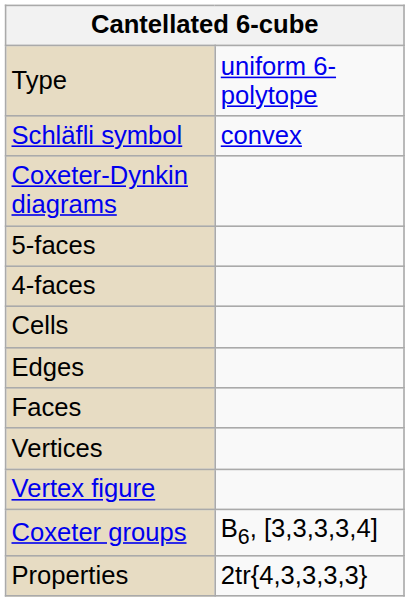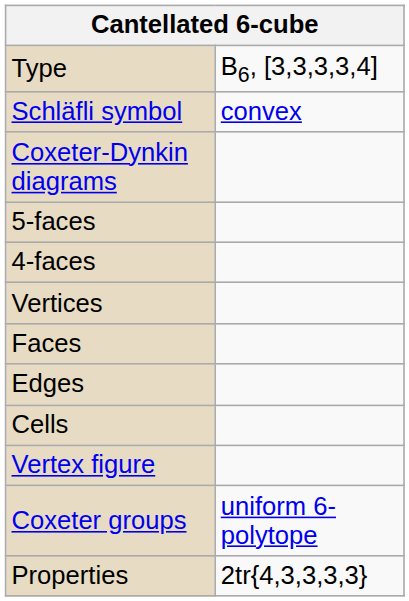 <table class="wikitable" align="right" style="margin-left:10px" width="250">
 <tr>
 <th bgcolor=#e7dcc3 colspan=2>Cantellated 6-cube</th>
 </tr>
 <tr>
 <td bgcolor=#e7dcc3>Type</td>
-<td><a href='#'>uniform 6-polytope</a></td>
+<td>B<sub>6</sub>, [3,3,3,3,4]</td>
 </tr>
 <tr>
 <td bgcolor=#e7dcc3><a href='#'>Schläfli symbol</a></td>
 <td><a href='#'>convex</a></td>
 </tr>
 <tr>
 <td bgcolor=#e7dcc3><a href='#'>Coxeter-Dynkin diagrams</a></td>
 <td><br></td>
 </tr>
 <tr>
 <td bgcolor=#e7dcc3>5-faces</td>
 <td></td>
 </tr>
 <tr>
 <td bgcolor=#e7dcc3>4-faces</td>
 <td></td>
 </tr>
 <tr>
-<td bgcolor=#e7dcc3>Cells</td>
+<td bgcolor=#e7dcc3>Vertices</td>
+<td></td>
+</tr>
+<tr>
+<td bgcolor=#e7dcc3>Faces</td>
 <td></td>
 </tr>
 <tr>
 <td bgcolor=#e7dcc3>Edges</td>
 <td></td>
 </tr>
 <tr>
-<td bgcolor=#e7dcc3>Faces</td>
-<td></td>
-</tr>
-<tr>
-<td bgcolor=#e7dcc3>Vertices</td>
+<td bgcolor=#e7dcc3>Cells</td>
 <td></td>
 </tr>
 <tr>
 <td bgcolor=#e7dcc3><a href='#'>Vertex figure</a></td>
 <td></td>
 </tr>
 <tr>
 <td bgcolor=#e7dcc3><a href='#'>Coxeter groups</a></td>
-<td>B<sub>6</sub>, [3,3,3,3,4]</td>
+<td><a href='#'>uniform 6-polytope</a></td>
 </tr>
 <tr>
 <td bgcolor=#e7dcc3>Properties</td>
 <td>2tr{4,3,3,3,3}<br></td>
 </tr>
 </table>
